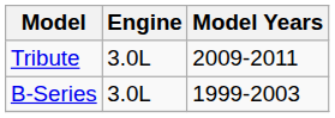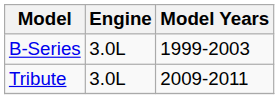 <table class="wikitable">
 <tr>
 <th>Model</th>
 <th>Engine</th>
 <th>Model Years</th>
 </tr>
 <tr>
+<td><a href='#'>B-Series</a></td>
+<td>3.0L</td>
+<td>1999-2003</td>
+</tr>
+<tr>
 <td><a href='#'>Tribute</a></td>
 <td>3.0L</td>
 <td>2009-2011</td>
 </tr>
 <tr>
-<td><a href='#'>B-Series</a></td>
-<td>3.0L</td>
-<td>1999-2003</td>
-</tr>
-<tr>
 </tr>
 </table>
